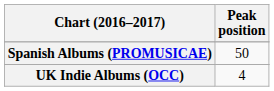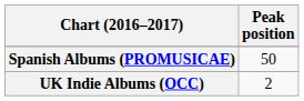 <table class="wikitable sortable plainrowheaders" style="text-align:center">
 <tr>
 <th scope="col">Chart (2016–2017)</th>
 <th scope="col">Peak<br>position</th>
 </tr>
 <tr>
 </tr>
 <tr>
 </tr>
 <tr>
 </tr>
 <tr>
 <th scope="row">Spanish Albums (<a href='#'>PROMUSICAE</a>)</th>
 <td>50</td>
 </tr>
 <tr>
 </tr>
 <tr>
 </tr>
 <tr>
 <th scope="row">UK Indie Albums (<a href='#'>OCC</a>)</th>
-<td>4</td>
+<td>2</td>
 </tr>
 </table>
